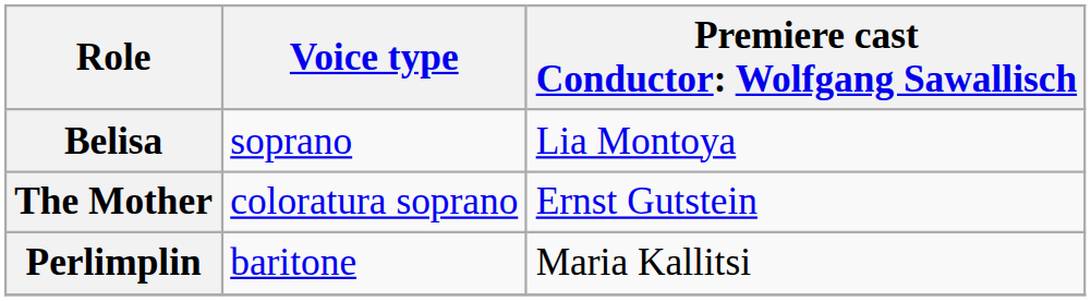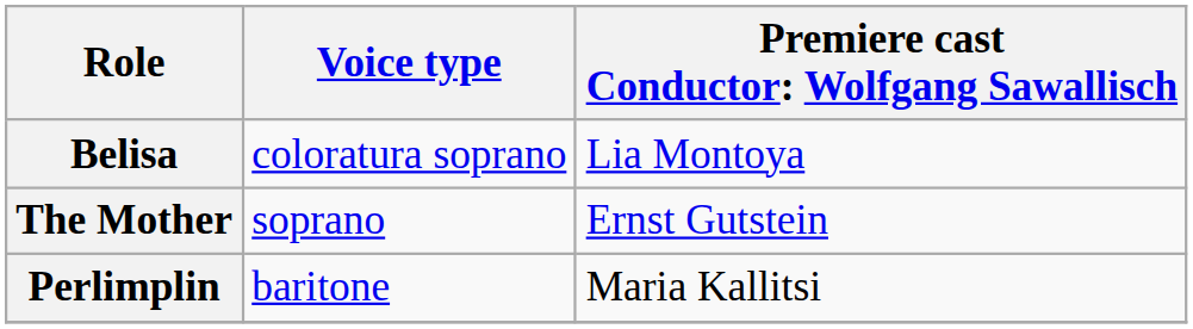 <table class="wikitable plainrowheaders">
 <tr>
 <th scope="col">Role</th>
 <th scope="col"><a href='#'>Voice type</a></th>
 <th scope="col">Premiere cast<br><a href='#'>Conductor</a>: <a href='#'>Wolfgang Sawallisch</a></th>
 </tr>
 <tr>
 <th scope="row">Belisa</th>
-<td><a href='#'>soprano</a></td>
+<td><a href='#'>coloratura soprano</a></td>
 <td><a href='#'>Lia Montoya</a></td>
 </tr>
 <tr>
 <th scope="row">The Mother</th>
-<td><a href='#'>coloratura soprano</a></td>
+<td><a href='#'>soprano</a></td>
 <td><a href='#'>Ernst Gutstein</a></td>
 </tr>
 <tr>
 <th scope="row">Perlimplin</th>
 <td><a href='#'>baritone</a></td>
 <td>Maria Kallitsi</td>
 </tr>
 <tr>
 </tr>
 </table>
